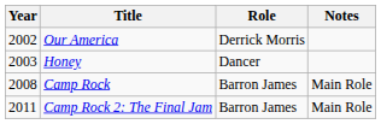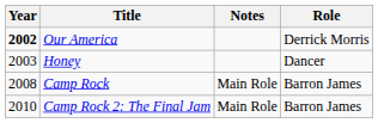 <table class="wikitable sortable">
 <tr>
 <th>Year</th>
 <th>Title</th>
+<th class="unsortable">Notes</th>
 <th>Role</th>
-<th class="unsortable">Notes</th>
 </tr>
 <tr>
-<td>2002</td>
+<td><strong>2002</strong></td>
 <td><em><a href='#'>Our America</a></em></td>
+<td></td>
 <td>Derrick Morris</td>
-<td></td>
 </tr>
 <tr>
 <td>2003</td>
 <td><em><a href='#'>Honey</a></em></td>
+<td></td>
 <td>Dancer</td>
-<td></td>
 </tr>
 <tr>
 <td>2008</td>
 <td><em><a href='#'>Camp Rock</a></em></td>
+<td>Main Role</td>
 <td>Barron James</td>
-<td>Main Role</td>
 </tr>
 <tr>
-<td>2011</td>
+<td>2010</td>
 <td><em><a href='#'>Camp Rock 2: The Final Jam</a></em></td>
+<td>Main Role</td>
 <td>Barron James</td>
-<td>Main Role</td>
 </tr>
 </table>
